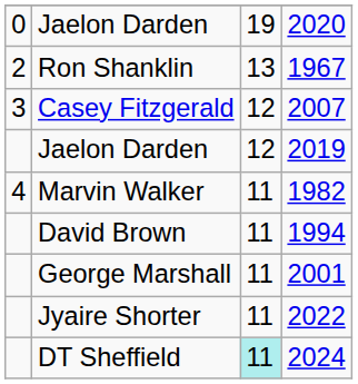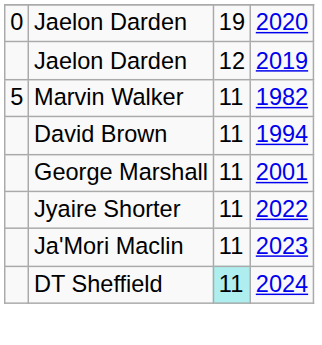 <table class="wikitable">
 <tr>
 </tr>
 <tr>
 <td>0</td>
 <td>Jaelon Darden</td>
 <td>19</td>
 <td><a href='#'>2020</a></td>
 </tr>
 <tr>
-<td>2</td>
-<td>Ron Shanklin</td>
-<td>13</td>
-<td><a href='#'>1967</a></td>
-</tr>
-<tr>
-<td>3</td>
-<td><a href='#'>Casey Fitzgerald</a></td>
-<td>12</td>
-<td><a href='#'>2007</a></td>
-</tr>
-<tr>
 <td></td>
 <td>Jaelon Darden</td>
 <td>12</td>
 <td><a href='#'>2019</a></td>
 </tr>
 <tr>
-<td>4</td>
+<td>5</td>
 <td>Marvin Walker</td>
 <td>11</td>
 <td><a href='#'>1982</a></td>
 </tr>
 <tr>
 <td></td>
 <td>David Brown</td>
 <td>11</td>
 <td><a href='#'>1994</a></td>
 </tr>
 <tr>
 <td></td>
 <td>George Marshall</td>
 <td>11</td>
 <td><a href='#'>2001</a></td>
 </tr>
 <tr>
 <td></td>
 <td>Jyaire Shorter</td>
 <td>11</td>
 <td><a href='#'>2022</a></td>
 </tr>
 <tr>
 <td></td>
+<td>Ja'Mori Maclin</td>
+<td>11</td>
+<td><a href='#'>2023</a></td>
+</tr>
+<tr>
+<td></td>
 <td>DT Sheffield</td>
 <td style="background: paleturquoise;">11</td>
 <td><a href='#'>2024</a></td>
 </tr>
 </table>
